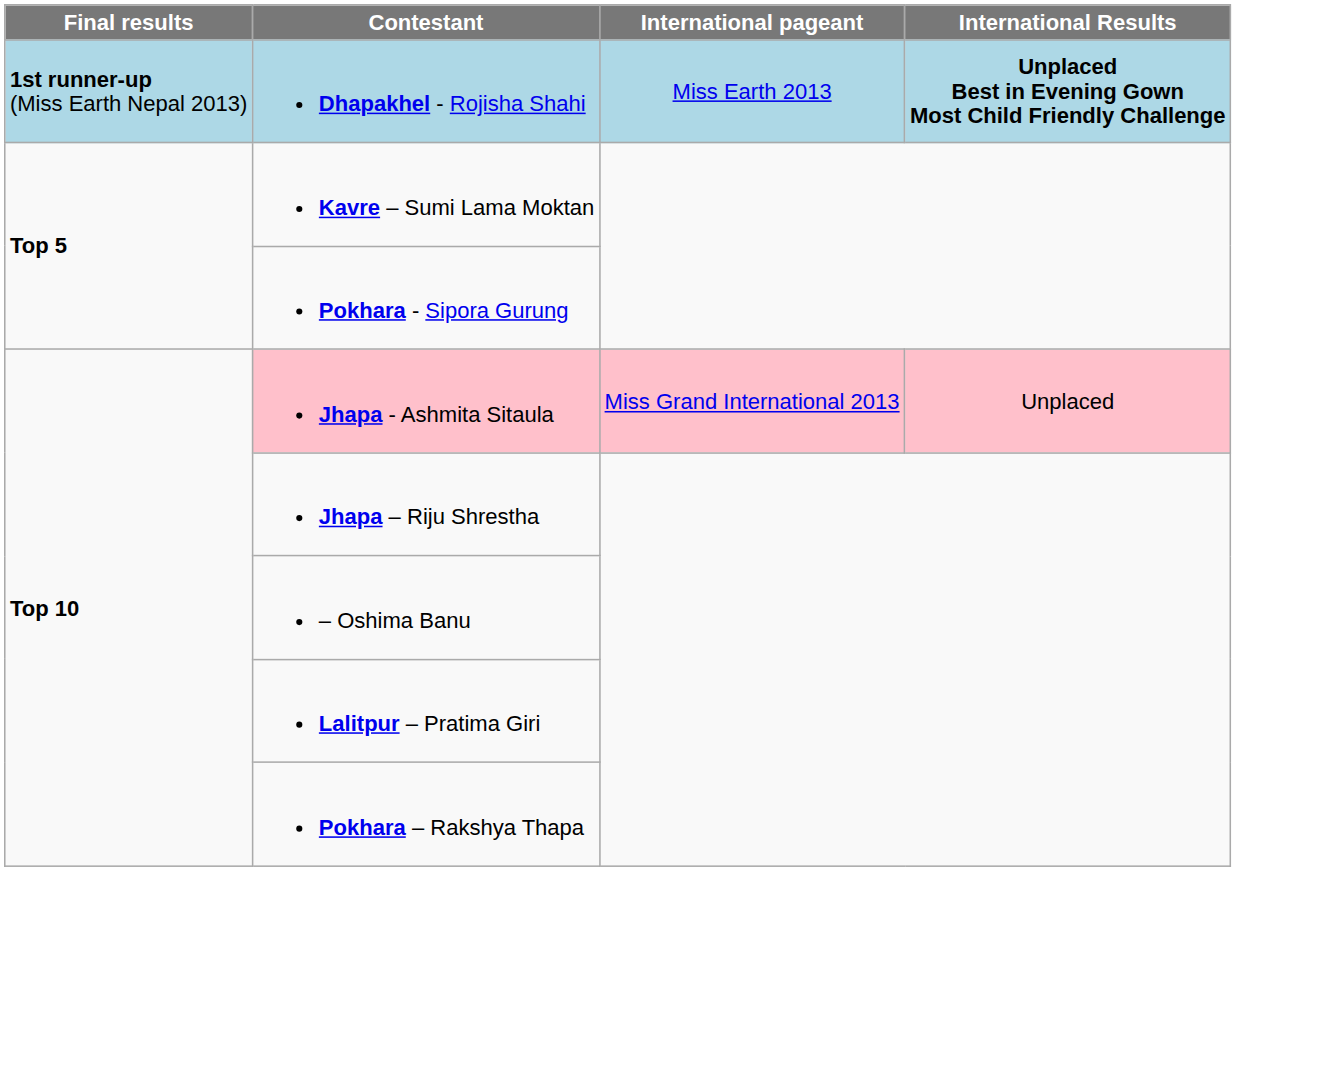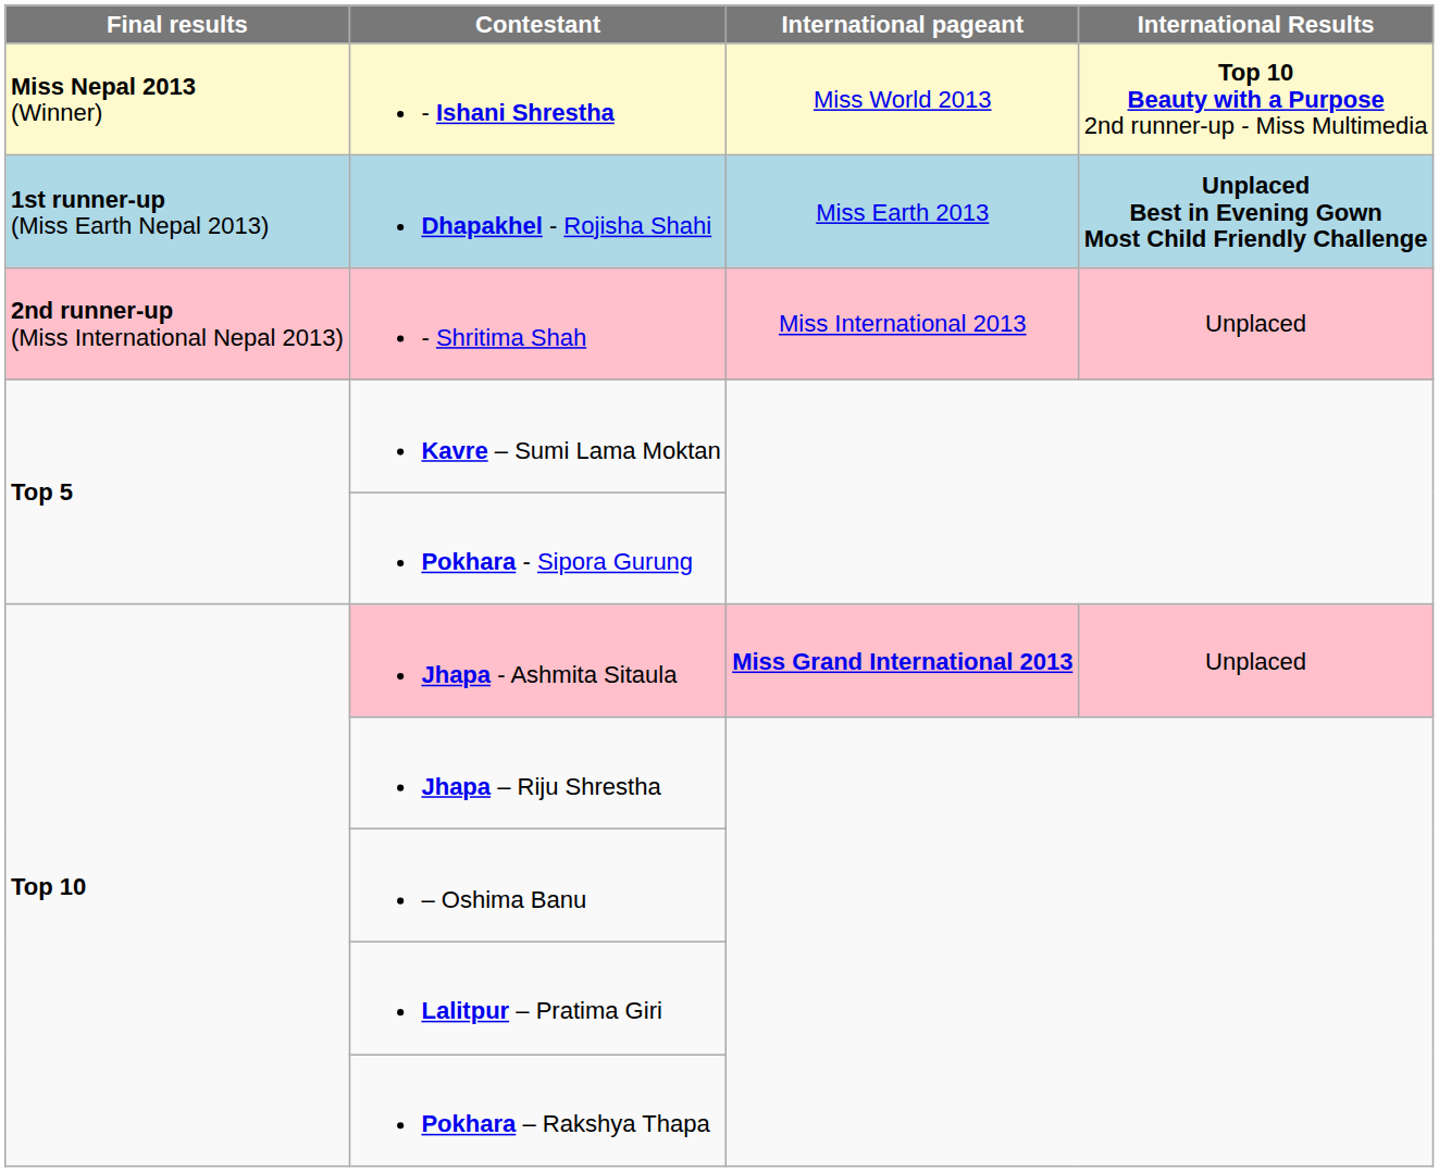 <table class="wikitable sortable" style="font-size: 90%">
 <tr>
 <th style="background-color:#787878;color:#FFFFFF;">Final results</th>
 <th style="background-color:#787878;color:#FFFFFF;">Contestant</th>
 <th style="background-color:#787878;color:#FFFFFF;">International pageant</th>
 <th style="background-color:#787878;color:#FFFFFF;">International Results</th>
 </tr>
 <tr>
+<td style="background:#FFFACD;"><strong>Miss Nepal 2013</strong><br>(Winner)</td>
+<td style="background:#FFFACD;"><br><ul><li><strong></strong> - <strong><a href='#'>Ishani Shrestha</a></strong></li></ul></td>
+<td style="background:#FFFACD; text-align:center;"><a href='#'>Miss World 2013</a></td>
+<td style="background:#FFFACD; text-align:center;"><strong>Top 10</strong> <br> <strong><a href='#'>Beauty with a Purpose</a></strong> <br> 2nd runner-up - Miss Multimedia</td>
+</tr>
+<tr>
 <td style="background:lightblue;"><strong>1st runner-up</strong><br>(Miss Earth Nepal 2013)</td>
 <td style="background:lightblue;"><br><ul><li><strong> <a href='#'>Dhapakhel</a></strong> - <a href='#'>Rojisha Shahi</a></li></ul></td>
 <td style="background:lightblue; text-align:center;"><a href='#'>Miss Earth 2013</a></td>
 <td style="background:lightblue; text-align:center;"><strong>Unplaced <br>  Best in Evening Gown <br>  Most Child Friendly Challenge</strong></td>
+</tr>
+<tr>
+<td style="background:pink;"><strong>2nd runner-up</strong><br>(Miss International Nepal 2013)</td>
+<td style="background:pink;"><br><ul><li><strong></strong> - <a href='#'>Shritima Shah</a></li></ul></td>
+<td style="background:pink; text-align:center;"><a href='#'>Miss International 2013</a></td>
+<td style="background:pink; text-align:center;">Unplaced</td>
 </tr>
 <tr>
 <td rowspan="2"><strong>Top 5</strong></td>
 <td><br><ul><li><strong> <a href='#'>Kavre</a></strong> – Sumi Lama Moktan</li></ul></td>
 </tr>
 <tr>
 <td><br><ul><li><strong> <a href='#'>Pokhara</a></strong> - <a href='#'>Sipora Gurung</a></li></ul></td>
 </tr>
 <tr>
 <td rowspan="5"><strong>Top 10</strong></td>
 <td style="background:pink;"><br><ul><li><strong> <a href='#'>Jhapa</a></strong> - Ashmita Sitaula</li></ul></td>
-<td style="background:pink; text-align:center;"><a href='#'>Miss Grand International 2013</a></td>
+<td style="background:pink; text-align:center;"><strong><a href='#'>Miss Grand International 2013</a></strong></td>
 <td style="background:pink; text-align:center;">Unplaced</td>
 </tr>
 <tr>
 <td><br><ul><li><strong> <a href='#'>Jhapa</a></strong> – Riju Shrestha</li></ul></td>
 </tr>
 <tr>
 <td><br><ul><li><strong></strong> – Oshima Banu</li></ul></td>
 </tr>
 <tr>
 <td><br><ul><li><strong> <a href='#'>Lalitpur</a></strong> – Pratima Giri</li></ul></td>
 </tr>
 <tr>
 <td><br><ul><li><strong> <a href='#'>Pokhara</a></strong> – Rakshya Thapa</li></ul></td>
 </tr>
 </table>
